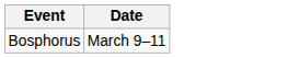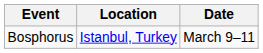 <table class="wikitable mw-collapsible">
 <tr>
 <th>Event</th>
+<th>Location</th>
 <th>Date</th>
 </tr>
 <tr>
 <td>Bosphorus</td>
+<td><a href='#'>Istanbul, Turkey</a></td>
 <td>March 9–11</td>
 </tr>
 </table>
